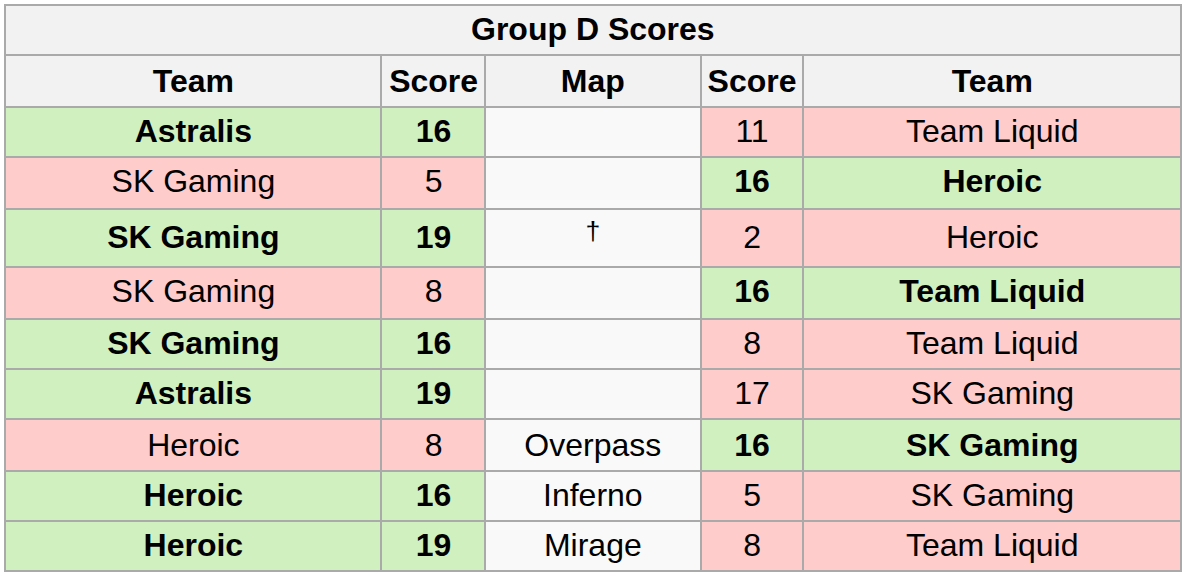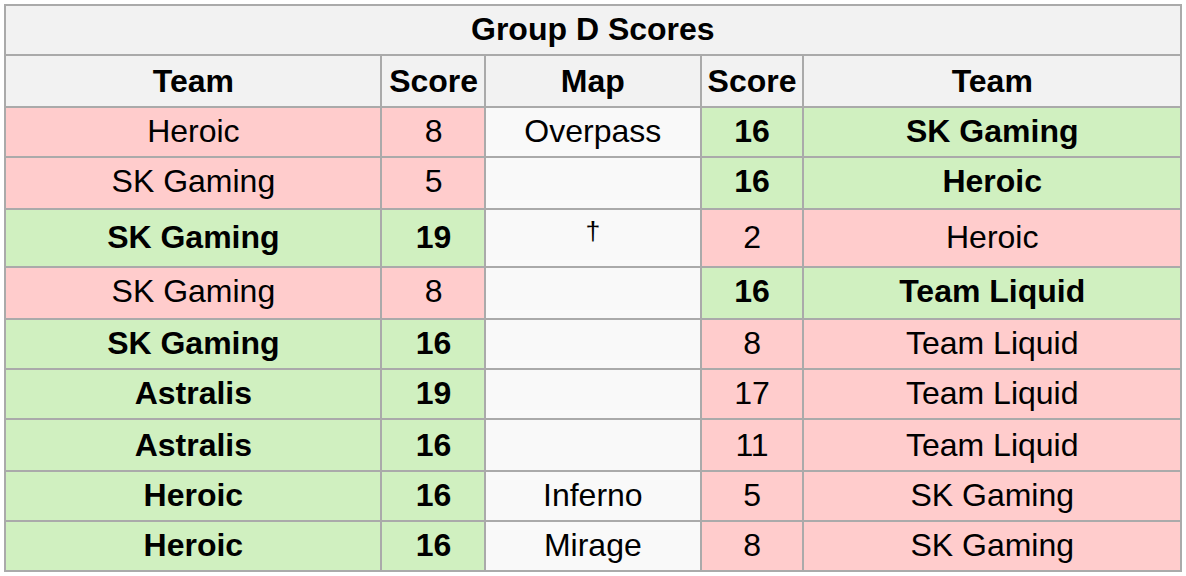 <table class="wikitable" style="text-align: center;">
 <tr>
 <th colspan=5>Group D Scores</th>
 </tr>
 <tr>
 <th width="181px">Team</th>
 <th width="20px">Score</th>
 <th width="100px">Map</th>
 <th width="20px">Score</th>
 <th width="181px">Team</th>
 </tr>
 <tr>
-<td style="background: #D0F0C0;"><strong>Astralis</strong></td>
+<td style="background: #FFCCCC;">Heroic</td>
+<td style="background: #FFCCCC;">8</td>
+<td>Overpass</td>
 <td style="background: #D0F0C0;"><strong>16</strong></td>
-<td></td>
-<td style="background: #FFCCCC;">11</td>
-<td style="background: #FFCCCC;">Team Liquid</td>
+<td style="background: #D0F0C0;"><strong>SK Gaming</strong></td>
 </tr>
 <tr>
 <td style="background: #FFCCCC;">SK Gaming</td>
 <td style="background: #FFCCCC;">5</td>
 <td></td>
 <td style="background: #D0F0C0;"><strong>16</strong></td>
 <td style="background: #D0F0C0;"><strong>Heroic</strong></td>
 </tr>
 <tr>
 <td style="background: #D0F0C0;"><strong>SK Gaming</strong></td>
 <td style="background: #D0F0C0;"><strong>19</strong></td>
 <td><sup>†</sup></td>
 <td style="background: #FFCCCC;">2</td>
 <td style="background: #FFCCCC;">Heroic</td>
 </tr>
 <tr>
 <td style="background: #FFCCCC;">SK Gaming</td>
 <td style="background: #FFCCCC;">8</td>
 <td></td>
 <td style="background: #D0F0C0;"><strong>16</strong></td>
 <td style="background: #D0F0C0;"><strong>Team Liquid</strong></td>
 </tr>
 <tr>
 <td style="background: #D0F0C0;"><strong>SK Gaming</strong></td>
 <td style="background: #D0F0C0;"><strong>16</strong></td>
 <td></td>
 <td style="background: #FFCCCC;">8</td>
 <td style="background: #FFCCCC;">Team Liquid</td>
 </tr>
 <tr>
 <td style="background: #D0F0C0;"><strong>Astralis</strong></td>
 <td style="background: #D0F0C0;"><strong>19</strong></td>
 <td></td>
 <td style="background: #FFCCCC;">17</td>
-<td style="background: #FFCCCC;">SK Gaming</td>
+<td style="background: #FFCCCC;">Team Liquid</td>
 </tr>
 <tr>
-<td style="background: #FFCCCC;">Heroic</td>
-<td style="background: #FFCCCC;">8</td>
-<td>Overpass</td>
+<td style="background: #D0F0C0;"><strong>Astralis</strong></td>
 <td style="background: #D0F0C0;"><strong>16</strong></td>
-<td style="background: #D0F0C0;"><strong>SK Gaming</strong></td>
+<td></td>
+<td style="background: #FFCCCC;">11</td>
+<td style="background: #FFCCCC;">Team Liquid</td>
 </tr>
 <tr>
 <td style="background: #D0F0C0;"><strong>Heroic</strong></td>
 <td style="background: #D0F0C0;"><strong>16</strong></td>
 <td>Inferno</td>
 <td style="background: #FFCCCC;">5</td>
 <td style="background: #FFCCCC;">SK Gaming</td>
 </tr>
 <tr>
 <td style="background: #D0F0C0;"><strong>Heroic</strong></td>
-<td style="background: #D0F0C0;"><strong>19</strong></td>
+<td style="background: #D0F0C0;"><strong>16</strong></td>
 <td>Mirage</td>
 <td style="background: #FFCCCC;">8</td>
-<td style="background: #FFCCCC;">Team Liquid</td>
+<td style="background: #FFCCCC;">SK Gaming</td>
 </tr>
 </table>
